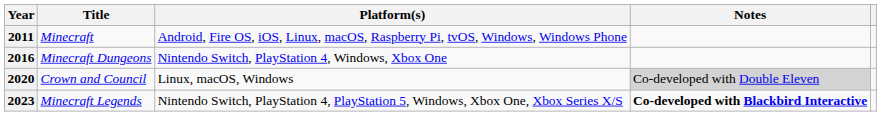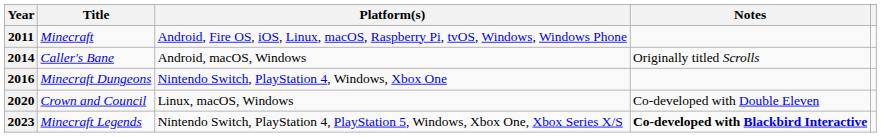 <table class="wikitable sortable plainrowheaders">
 <tr>
 <th scope="col">Year</th>
 <th scope="col">Title</th>
 <th scope="col">Platform(s)</th>
 <th scope="col" class="unsortable">Notes</th>
 <th scope="col" class="unsortable"></th>
 </tr>
 <tr>
 <th scope="row">2011</th>
 <td><em><a href='#'>Minecraft</a></em></td>
 <td><a href='#'>Android</a>, <a href='#'>Fire OS</a>, <a href='#'>iOS</a>, <a href='#'>Linux</a>, <a href='#'>macOS</a>, <a href='#'>Raspberry Pi</a>, <a href='#'>tvOS</a>, <a href='#'>Windows</a>, <a href='#'>Windows Phone</a></td>
 <td></td>
 <td></td>
 </tr>
 <tr>
+<th scope="row">2014</th>
+<td><em><a href='#'>Caller's Bane</a></em></td>
+<td>Android, macOS, Windows</td>
+<td>Originally titled <em>Scrolls</em></td>
+<td></td>
+</tr>
+<tr>
 <th scope="row">2016</th>
 <td><em><a href='#'>Minecraft Dungeons</a></em></td>
 <td><a href='#'>Nintendo Switch</a>, <a href='#'>PlayStation 4</a>, Windows, <a href='#'>Xbox One</a></td>
 <td></td>
 <td></td>
 </tr>
 <tr>
 <th scope="row">2020</th>
 <td><em><a href='#'>Crown and Council</a></em></td>
 <td>Linux, macOS, Windows</td>
-<td style="background: lightgrey;">Co-developed with <a href='#'>Double Eleven</a></td>
+<td>Co-developed with <a href='#'>Double Eleven</a></td>
 <td></td>
 </tr>
 <tr>
 <th scope="row">2023</th>
 <td><em><a href='#'>Minecraft Legends</a></em></td>
 <td>Nintendo Switch, PlayStation 4, <a href='#'>PlayStation 5</a>, Windows, Xbox One, <a href='#'>Xbox Series X/S</a></td>
 <td><strong>Co-developed with <a href='#'>Blackbird Interactive</a></strong></td>
 <td></td>
 </tr>
 </table>
